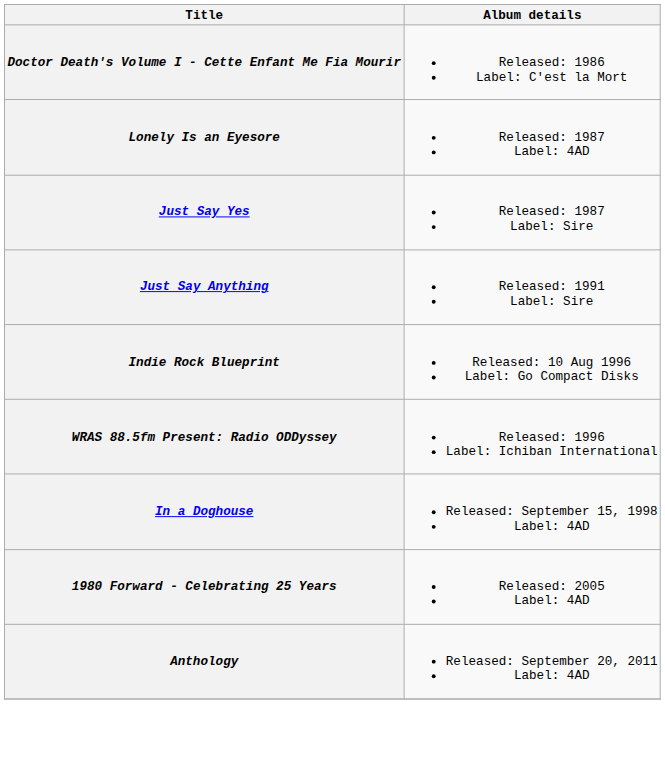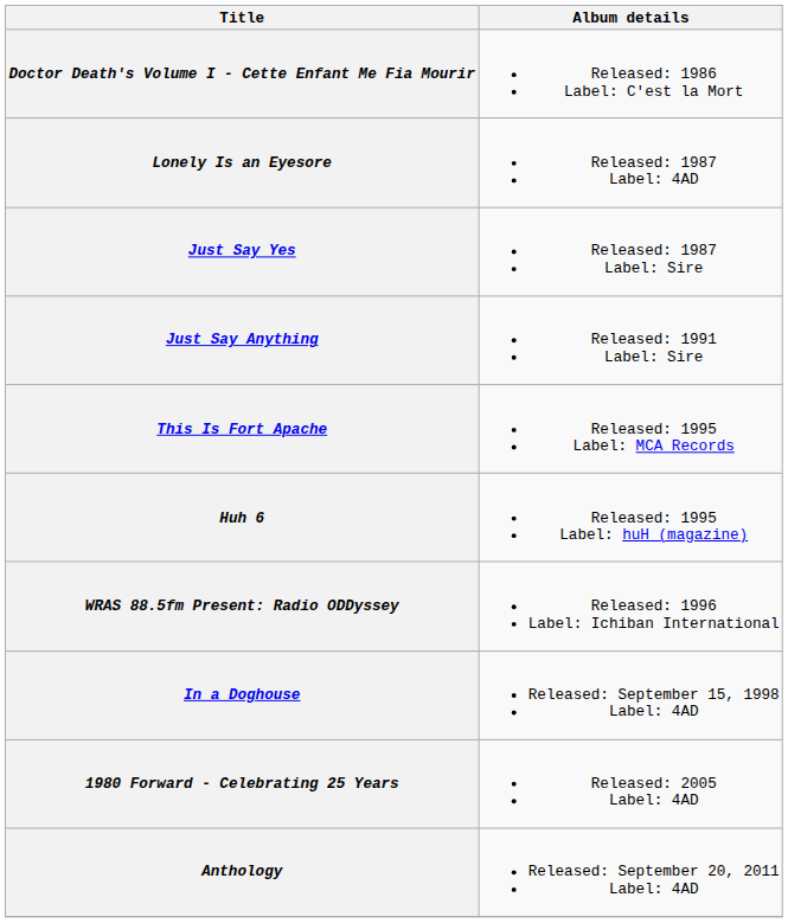 <table class="wikitable plainrowheaders" style="text-align:center;">
 <tr>
 <th rowspan="1">Title</th>
 <th rowspan="1">Album details</th>
 </tr>
 <tr>
 <th scope="row"><em>Doctor Death's Volume I - Cette Enfant Me Fia Mourir</em></th>
 <td><br><ul><li>Released: 1986</li><li>Label: C'est la Mort</li></ul></td>
 </tr>
 <tr>
 <th scope="row"><em>Lonely Is an Eyesore</em></th>
 <td><br><ul><li>Released: 1987</li><li>Label: 4AD</li></ul></td>
 </tr>
 <tr>
 <th scope="row"><em><a href='#'>Just Say Yes</a></em></th>
 <td><br><ul><li>Released: 1987</li><li>Label: Sire</li></ul></td>
 </tr>
 <tr>
 <th scope="row"><em><a href='#'>Just Say Anything</a></em></th>
 <td><br><ul><li>Released: 1991</li><li>Label: Sire</li></ul></td>
 </tr>
 <tr>
-<th scope="row"><em>Indie Rock Blueprint</em></th>
-<td><br><ul><li>Released: 10 Aug 1996</li><li>Label: Go Compact Disks</li></ul></td>
+<th scope="row"><em><a href='#'>This Is Fort Apache</a></em></th>
+<td><br><ul><li>Released: 1995</li><li>Label: <a href='#'>MCA Records</a></li></ul></td>
+</tr>
+<tr>
+<th scope="row"><em>Huh 6</em></th>
+<td><br><ul><li>Released: 1995</li><li>Label: <a href='#'>huH (magazine)</a></li></ul></td>
 </tr>
 <tr>
 <th scope="row"><em>WRAS 88.5fm Present: Radio ODDyssey</em></th>
 <td><br><ul><li>Released: 1996</li><li>Label: Ichiban International</li></ul></td>
 </tr>
 <tr>
 <th scope="row"><em><a href='#'>In a Doghouse</a></em></th>
 <td><br><ul><li>Released: September 15, 1998</li><li>Label: 4AD</li></ul></td>
 </tr>
 <tr>
 <th scope="row"><em>1980 Forward - Celebrating 25 Years</em></th>
 <td><br><ul><li>Released: 2005</li><li>Label: 4AD</li></ul></td>
 </tr>
 <tr>
 <th scope="row"><em>Anthology</em></th>
 <td><br><ul><li>Released: September 20, 2011</li><li>Label: 4AD</li></ul></td>
 </tr>
 <tr>
 </tr>
 </table>
